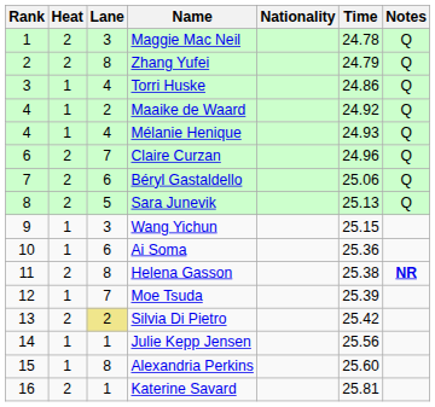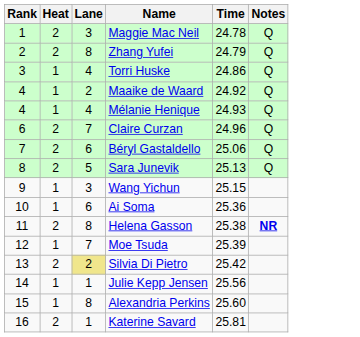 <table class="wikitable sortable" style="text-align:center">
 <tr>
 <th>Rank</th>
 <th>Heat</th>
 <th>Lane</th>
 <th>Name</th>
-<th>Nationality</th>
 <th>Time</th>
 <th>Notes</th>
 </tr>
 <tr bgcolor=ccffcc>
 <td>1</td>
 <td>2</td>
 <td>3</td>
 <td align=left><a href='#'>Maggie Mac Neil</a></td>
-<td align=left></td>
 <td>24.78</td>
 <td>Q</td>
 </tr>
 <tr bgcolor=ccffcc>
 <td>2</td>
 <td>2</td>
 <td>8</td>
 <td align=left><a href='#'>Zhang Yufei</a></td>
-<td align=left></td>
 <td>24.79</td>
 <td>Q</td>
 </tr>
 <tr bgcolor=ccffcc>
 <td>3</td>
 <td>1</td>
 <td>4</td>
 <td align=left><a href='#'>Torri Huske</a></td>
-<td align=left></td>
 <td>24.86</td>
 <td>Q</td>
 </tr>
 <tr bgcolor=ccffcc>
 <td>4</td>
 <td>1</td>
 <td>2</td>
 <td align=left><a href='#'>Maaike de Waard</a></td>
-<td align=left></td>
 <td>24.92</td>
 <td>Q</td>
 </tr>
 <tr bgcolor=ccffcc>
 <td>4</td>
 <td>1</td>
 <td>4</td>
 <td align=left><a href='#'>Mélanie Henique</a></td>
-<td align=left></td>
 <td>24.93</td>
 <td>Q</td>
 </tr>
 <tr bgcolor=ccffcc>
 <td>6</td>
 <td>2</td>
 <td>7</td>
 <td align=left><a href='#'>Claire Curzan</a></td>
-<td align=left></td>
 <td>24.96</td>
 <td>Q</td>
 </tr>
 <tr bgcolor=ccffcc>
 <td>7</td>
 <td>2</td>
 <td>6</td>
 <td align=left><a href='#'>Béryl Gastaldello</a></td>
-<td align=left></td>
 <td>25.06</td>
 <td>Q</td>
 </tr>
 <tr bgcolor=ccffcc>
 <td>8</td>
 <td>2</td>
 <td>5</td>
 <td align=left><a href='#'>Sara Junevik</a></td>
-<td align=left></td>
 <td>25.13</td>
 <td>Q</td>
 </tr>
 <tr>
 <td>9</td>
 <td>1</td>
 <td>3</td>
 <td align=left><a href='#'>Wang Yichun</a></td>
-<td align=left></td>
 <td>25.15</td>
 <td></td>
 </tr>
 <tr>
 <td>10</td>
 <td>1</td>
 <td>6</td>
 <td align=left><a href='#'>Ai Soma</a></td>
-<td align=left></td>
 <td>25.36</td>
 <td></td>
 </tr>
 <tr>
 <td>11</td>
 <td>2</td>
 <td>8</td>
 <td align=left><a href='#'>Helena Gasson</a></td>
-<td align=left></td>
 <td>25.38</td>
 <td><strong><a href='#'>NR</a></strong></td>
 </tr>
 <tr>
 <td>12</td>
 <td>1</td>
 <td>7</td>
 <td align=left><a href='#'>Moe Tsuda</a></td>
-<td align=left></td>
 <td>25.39</td>
 <td></td>
 </tr>
 <tr>
 <td>13</td>
 <td>2</td>
 <td style="background: khaki;">2</td>
 <td align=left><a href='#'>Silvia Di Pietro</a></td>
-<td align=left></td>
 <td>25.42</td>
 <td></td>
 </tr>
 <tr>
 <td>14</td>
 <td>1</td>
 <td>1</td>
 <td align=left><a href='#'>Julie Kepp Jensen</a></td>
-<td align=left></td>
 <td>25.56</td>
 <td></td>
 </tr>
 <tr>
 <td>15</td>
 <td>1</td>
 <td>8</td>
 <td align=left><a href='#'>Alexandria Perkins</a></td>
-<td align=left></td>
 <td>25.60</td>
 <td></td>
 </tr>
 <tr>
 <td>16</td>
 <td>2</td>
 <td>1</td>
 <td align=left><a href='#'>Katerine Savard</a></td>
-<td align=left></td>
 <td>25.81</td>
 <td></td>
 </tr>
 </table>
